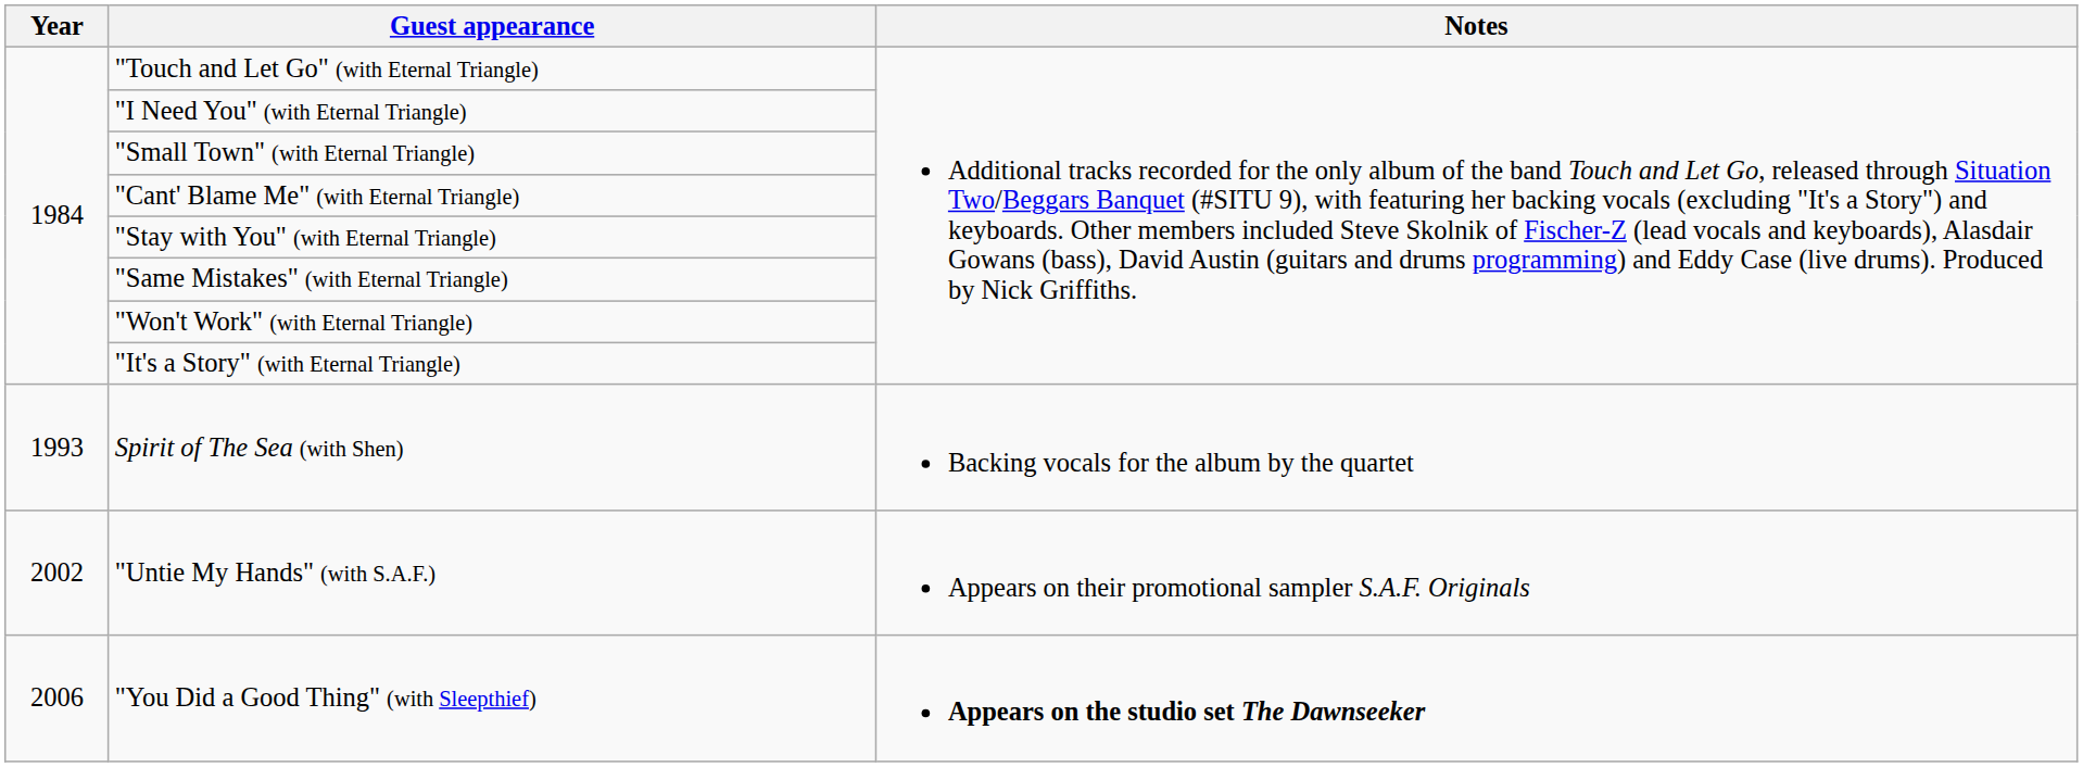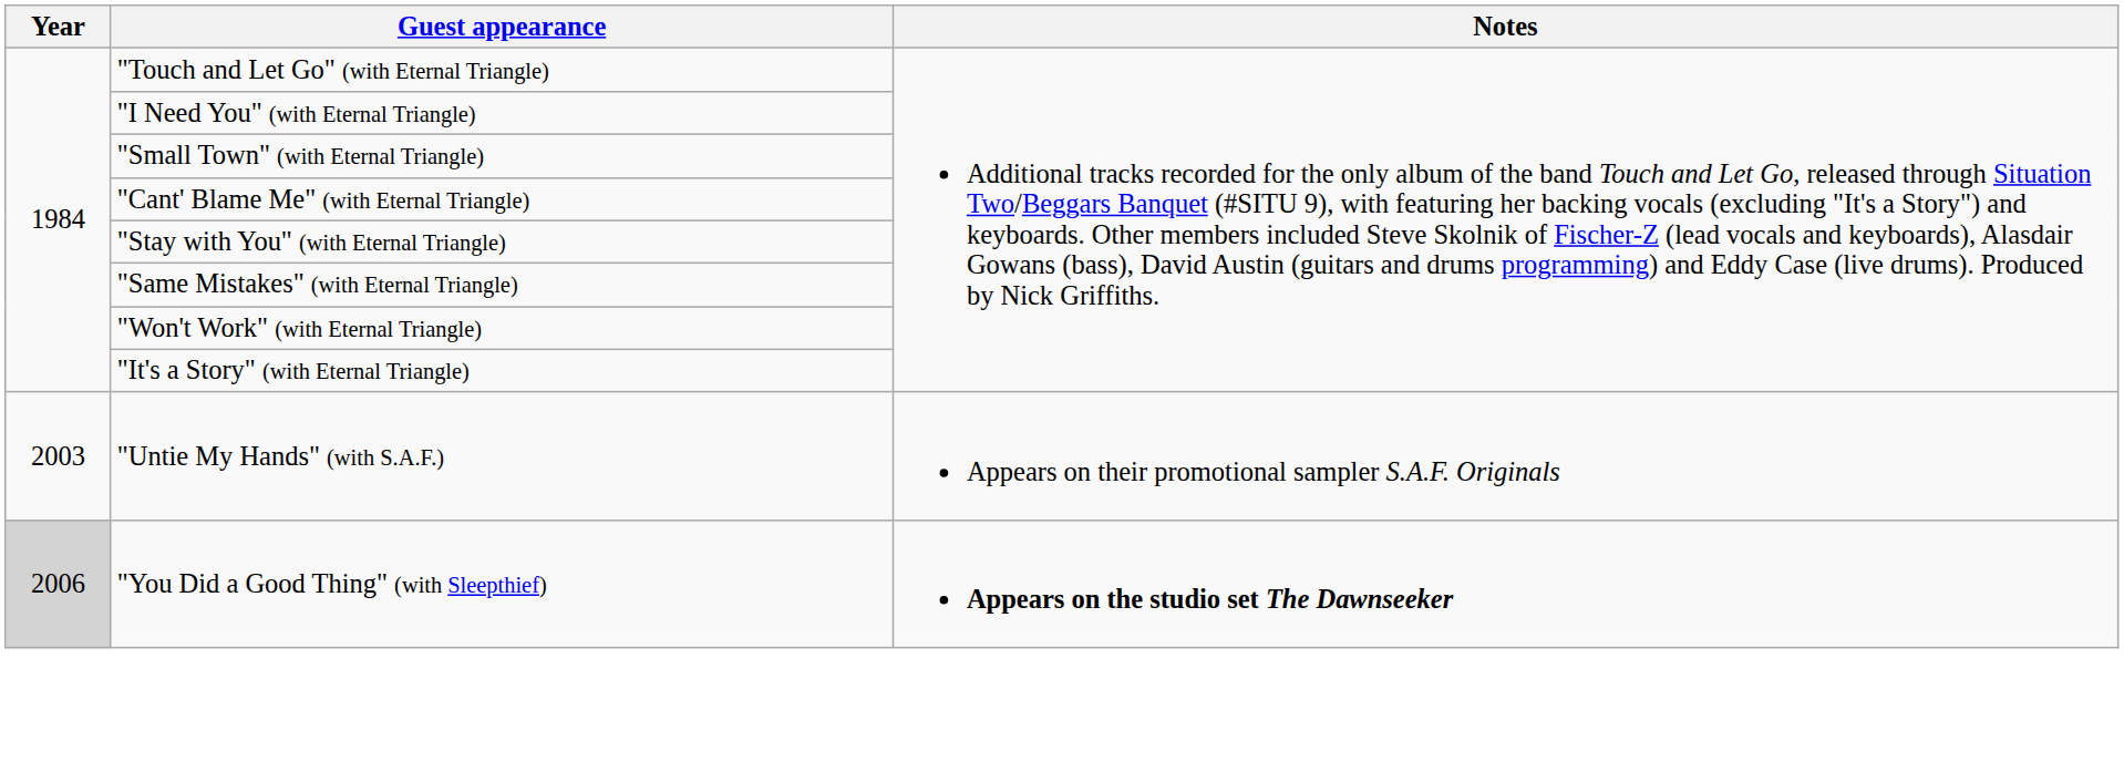 <table class=wikitable style="text-align:left">
 <tr>
 <th width=5%>Year</th>
 <th width=37%><a href='#'>Guest appearance</a></th>
 <th width=58%>Notes</th>
 </tr>
 <tr>
 <td rowspan=8 align=center>1984</td>
 <td>"Touch and Let Go" <small>(with Eternal Triangle)</small></td>
 <td rowspan=8><br><ul><li>Additional tracks recorded for the only album of the band <em>Touch and Let Go</em>, released through <a href='#'>Situation Two</a>/<a href='#'>Beggars Banquet</a> (#SITU 9), with featuring her backing vocals (excluding "It's a Story") and keyboards. Other members included Steve Skolnik of <a href='#'>Fischer-Z</a> (lead vocals and keyboards), Alasdair Gowans (bass), David Austin (guitars and drums <a href='#'>programming</a>) and Eddy Case (live drums). Produced by Nick Griffiths.</li></ul></td>
 </tr>
 <tr>
 <td>"I Need You" <small>(with Eternal Triangle)</small></td>
 </tr>
 <tr>
 <td>"Small Town" <small>(with Eternal Triangle)</small></td>
 </tr>
 <tr>
 <td>"Cant' Blame Me" <small>(with Eternal Triangle)</small></td>
 </tr>
 <tr>
 <td>"Stay with You" <small>(with Eternal Triangle)</small></td>
 </tr>
 <tr>
 <td>"Same Mistakes" <small>(with Eternal Triangle)</small></td>
 </tr>
 <tr>
 <td>"Won't Work" <small>(with Eternal Triangle)</small></td>
 </tr>
 <tr>
 <td>"It's a Story" <small>(with Eternal Triangle)</small></td>
 </tr>
 <tr>
-<td align=center>1993</td>
-<td><em>Spirit of The Sea</em> <small>(with Shen)</small></td>
-<td><br><ul><li>Backing vocals for the album by the quartet</li></ul></td>
-</tr>
-<tr>
-<td align=center>2002</td>
+<td align=center>2003</td>
 <td>"Untie My Hands" <small>(with S.A.F.)</small></td>
 <td><br><ul><li>Appears on their promotional sampler <em>S.A.F. Originals</em></li></ul></td>
 </tr>
 <tr>
-<td align=center>2006</td>
+<td align=center style="background: lightgrey;">2006</td>
 <td>"You Did a Good Thing" <small>(with <a href='#'>Sleepthief</a>)</small></td>
 <td><strong><br><ul><li>Appears on the studio set <em>The Dawnseeker</em></li></ul></strong></td>
 </tr>
 </table>
